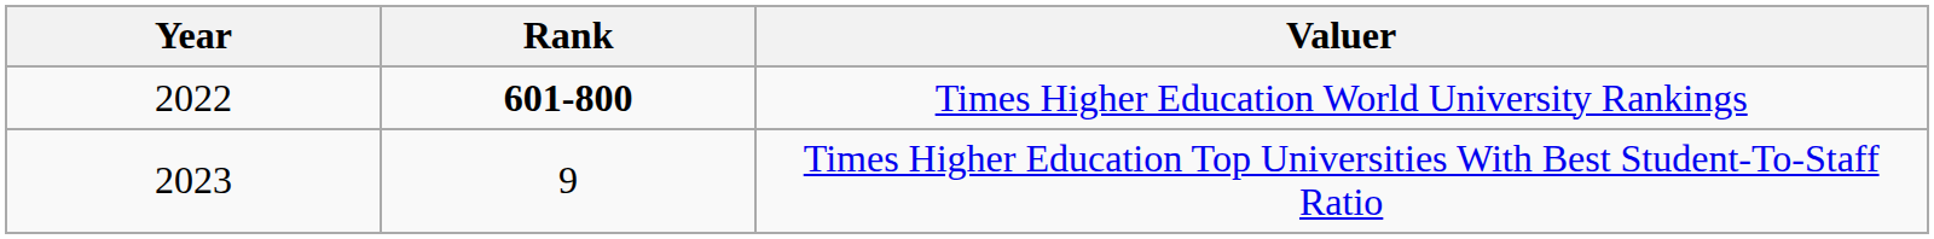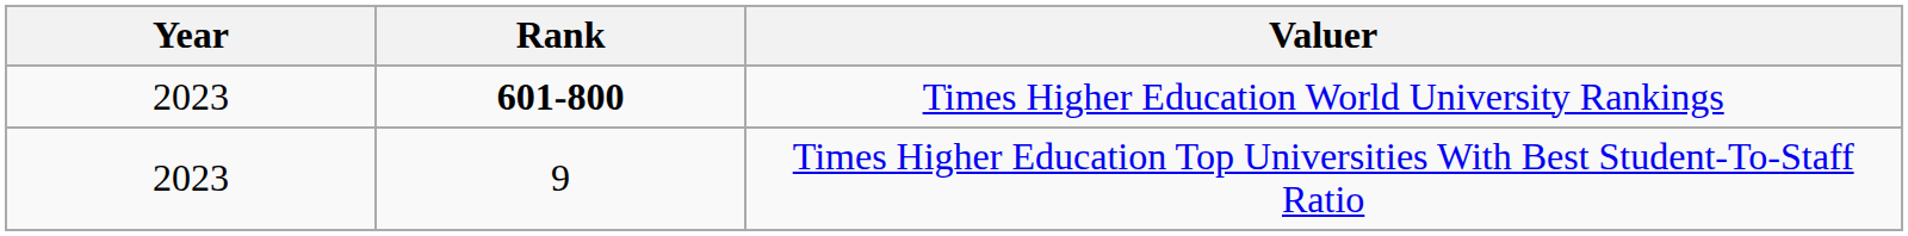 <table class="wikitable sortable mw-collapsible" width="90%">
 <tr>
 <th width="8%">Year</th>
 <th width="8%">Rank</th>
 <th width="25%">Valuer</th>
 </tr>
 <tr>
-<td align="center">2022</td>
+<td align="center">2023</td>
 <td align="center"><strong>601-800</strong></td>
 <td align="center"><a href='#'>Times Higher Education World University Rankings</a></td>
 </tr>
 <tr>
 <td align="center">2023</td>
 <td align="center">9</td>
 <td align="center"><a href='#'>Times Higher Education Top Universities With Best Student-To-Staff Ratio</a></td>
 </tr>
 </table>
